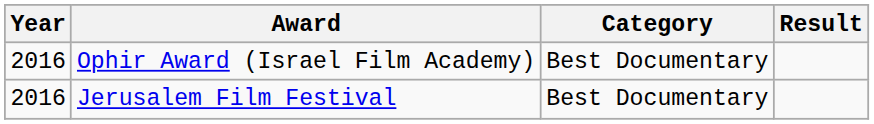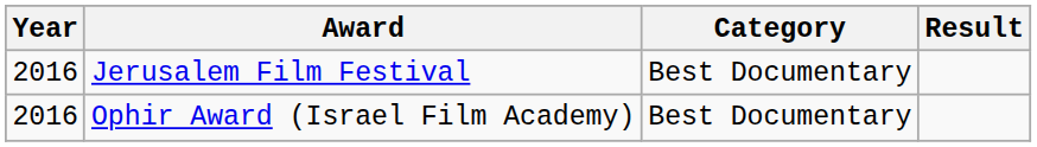 <table class="wikitable">
 <tr>
 <th>Year</th>
 <th>Award</th>
 <th>Category</th>
 <th>Result</th>
 </tr>
 <tr>
 <td>2016</td>
-<td><a href='#'>Ophir Award</a> (Israel Film Academy)</td>
+<td><a href='#'>Jerusalem Film Festival</a></td>
 <td>Best Documentary</td>
 <td></td>
 </tr>
 <tr>
 <td>2016</td>
-<td><a href='#'>Jerusalem Film Festival</a></td>
+<td><a href='#'>Ophir Award</a> (Israel Film Academy)</td>
 <td>Best Documentary</td>
 <td></td>
 </tr>
 </table>
